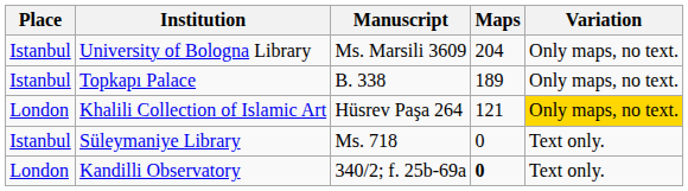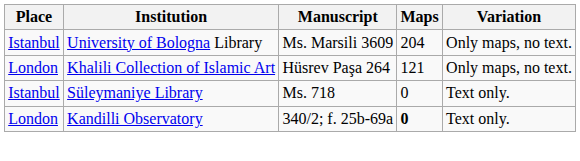 <table class="wikitable sortable mw-datatable">
 <tr>
 <th>Place</th>
 <th>Institution</th>
 <th>Manuscript</th>
 <th>Maps</th>
 <th>Variation</th>
 </tr>
 <tr>
 <td><a href='#'>Istanbul</a></td>
 <td><a href='#'>University of Bologna</a> Library</td>
 <td>Ms. Marsili 3609</td>
 <td>204</td>
 <td>Only maps, no text.</td>
 </tr>
 <tr>
-<td><a href='#'>Istanbul</a></td>
-<td><a href='#'>Topkapı Palace</a></td>
-<td>B. 338</td>
-<td>189</td>
-<td>Only maps, no text.</td>
-</tr>
-<tr>
 <td><a href='#'>London</a></td>
 <td><a href='#'>Khalili Collection of Islamic Art</a></td>
 <td>Hüsrev Paşa 264</td>
 <td>121</td>
-<td style="background: gold;">Only maps, no text.</td>
+<td>Only maps, no text.</td>
 </tr>
 <tr>
 <td><a href='#'>Istanbul</a></td>
 <td><a href='#'>Süleymaniye Library</a></td>
 <td>Ms. 718</td>
 <td>0</td>
 <td>Text only.</td>
 </tr>
 <tr>
 <td><a href='#'>London</a></td>
 <td><a href='#'>Kandilli Observatory</a></td>
 <td>340/2; f. 25b-69a</td>
 <td><strong>0</strong></td>
 <td>Text only.</td>
 </tr>
 </table>
